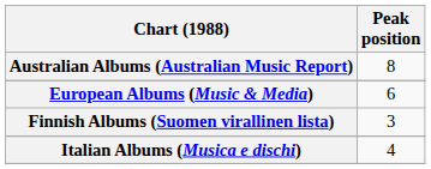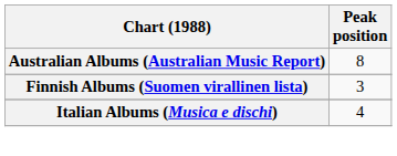 <table class="wikitable sortable plainrowheaders" style="text-align:center">
 <tr>
 <th scope="col">Chart (1988)</th>
 <th scope="col">Peak<br>position</th>
 </tr>
 <tr>
 <th scope="row">Australian Albums (<a href='#'>Australian Music Report</a>)</th>
 <td>8</td>
 </tr>
 <tr>
 </tr>
 <tr>
 </tr>
 <tr>
-</tr>
-<tr>
-<th scope="row"><a href='#'>European Albums</a> (<em><a href='#'>Music & Media</a></em>)</th>
-<td>6</td>
 </tr>
 <tr>
 <th scope="row">Finnish Albums (<a href='#'>Suomen virallinen lista</a>)</th>
 <td>3</td>
 </tr>
 <tr>
 </tr>
 <tr>
 <th scope="row">Italian Albums (<em><a href='#'>Musica e dischi</a></em>)</th>
 <td>4</td>
 </tr>
 <tr>
 </tr>
 <tr>
 </tr>
 <tr>
 </tr>
 <tr>
 </tr>
 <tr>
 </tr>
 <tr>
 </tr>
 </table>
